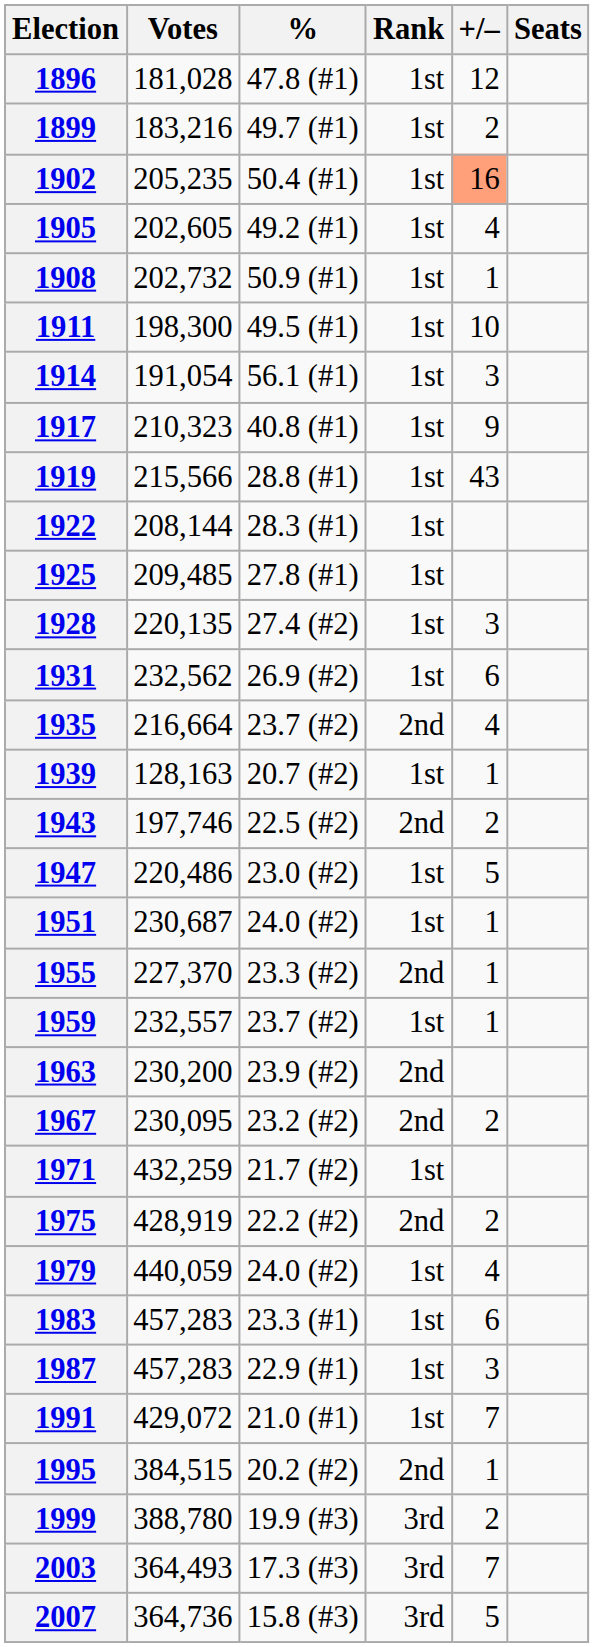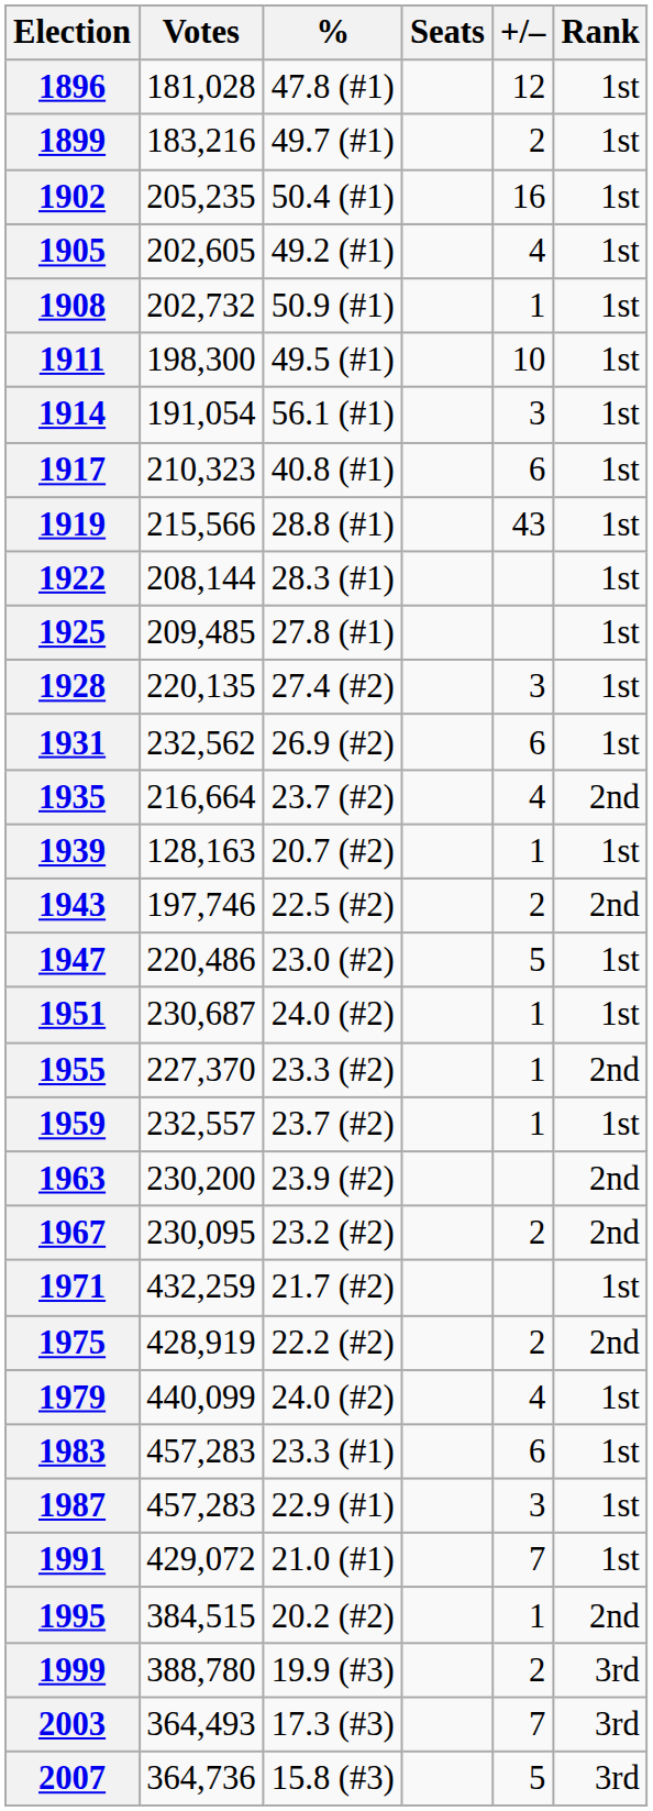 <table class="wikitable" style="font-size:97%; text-align:right;">
 <tr>
 <th>Election</th>
 <th>Votes</th>
 <th>%</th>
+<th>Seats</th>
+<th>+/–</th>
 <th>Rank</th>
-<th>+/–</th>
-<th>Seats</th>
 </tr>
 <tr>
 <th><a href='#'>1896</a></th>
 <td>181,028</td>
 <td>47.8 (#1)</td>
+<td></td>
+<td> 12</td>
 <td> 1st</td>
-<td> 12</td>
-<td></td>
 </tr>
 <tr>
 <th><a href='#'>1899</a></th>
 <td>183,216</td>
 <td>49.7 (#1)</td>
+<td></td>
+<td> 2</td>
 <td> 1st</td>
-<td> 2</td>
-<td></td>
 </tr>
 <tr>
 <th><a href='#'>1902</a></th>
 <td>205,235</td>
 <td>50.4 (#1)</td>
+<td></td>
+<td> 16</td>
 <td> 1st</td>
-<td style="background: lightsalmon;"> 16</td>
-<td></td>
 </tr>
 <tr>
 <th><a href='#'>1905</a></th>
 <td>202,605</td>
 <td>49.2 (#1)</td>
+<td></td>
+<td> 4</td>
 <td> 1st</td>
-<td> 4</td>
-<td></td>
 </tr>
 <tr>
 <th><a href='#'>1908</a></th>
 <td>202,732</td>
 <td>50.9 (#1)</td>
+<td></td>
+<td> 1</td>
 <td> 1st</td>
-<td> 1</td>
-<td></td>
 </tr>
 <tr>
 <th><a href='#'>1911</a></th>
 <td>198,300</td>
 <td>49.5 (#1)</td>
+<td></td>
+<td> 10</td>
 <td> 1st</td>
-<td> 10</td>
-<td></td>
 </tr>
 <tr>
 <th><a href='#'>1914</a></th>
 <td>191,054</td>
 <td>56.1 (#1)</td>
+<td></td>
+<td> 3</td>
 <td> 1st</td>
-<td> 3</td>
-<td></td>
 </tr>
 <tr>
 <th><a href='#'>1917</a></th>
 <td>210,323</td>
 <td>40.8 (#1)</td>
+<td></td>
+<td> 6</td>
 <td> 1st</td>
-<td> 9</td>
-<td></td>
 </tr>
 <tr>
 <th><a href='#'>1919</a></th>
 <td>215,566</td>
 <td>28.8 (#1)</td>
+<td></td>
+<td> 43</td>
 <td> 1st</td>
-<td> 43</td>
-<td></td>
 </tr>
 <tr>
 <th><a href='#'>1922</a></th>
 <td>208,144</td>
 <td>28.3 (#1)</td>
-<td> 1st</td>
 <td></td>
 <td></td>
+<td> 1st</td>
 </tr>
 <tr>
 <th><a href='#'>1925</a></th>
 <td>209,485</td>
 <td>27.8 (#1)</td>
-<td> 1st</td>
 <td></td>
 <td></td>
+<td> 1st</td>
 </tr>
 <tr>
 <th><a href='#'>1928</a></th>
 <td>220,135</td>
 <td>27.4 (#2)</td>
+<td></td>
+<td> 3</td>
 <td> 1st</td>
-<td> 3</td>
-<td></td>
 </tr>
 <tr>
 <th><a href='#'>1931</a></th>
 <td>232,562</td>
 <td>26.9 (#2)</td>
+<td></td>
+<td> 6</td>
 <td> 1st</td>
-<td> 6</td>
-<td></td>
 </tr>
 <tr>
 <th><a href='#'>1935</a></th>
 <td>216,664</td>
 <td>23.7 (#2)</td>
+<td></td>
+<td> 4</td>
 <td> 2nd</td>
-<td> 4</td>
-<td></td>
 </tr>
 <tr>
 <th><a href='#'>1939</a></th>
 <td>128,163</td>
 <td>20.7 (#2)</td>
+<td></td>
+<td> 1</td>
 <td> 1st</td>
-<td> 1</td>
-<td></td>
 </tr>
 <tr>
 <th><a href='#'>1943</a></th>
 <td>197,746</td>
 <td>22.5 (#2)</td>
+<td></td>
+<td> 2</td>
 <td> 2nd</td>
-<td> 2</td>
-<td></td>
 </tr>
 <tr>
 <th><a href='#'>1947</a></th>
 <td>220,486</td>
 <td>23.0 (#2)</td>
+<td></td>
+<td> 5</td>
 <td> 1st</td>
-<td> 5</td>
-<td></td>
 </tr>
 <tr>
 <th><a href='#'>1951</a></th>
 <td>230,687</td>
 <td>24.0 (#2)</td>
+<td></td>
+<td> 1</td>
 <td> 1st</td>
-<td> 1</td>
-<td></td>
 </tr>
 <tr>
 <th><a href='#'>1955</a></th>
 <td>227,370</td>
 <td>23.3 (#2)</td>
+<td></td>
+<td> 1</td>
 <td> 2nd</td>
-<td> 1</td>
-<td></td>
 </tr>
 <tr>
 <th><a href='#'>1959</a></th>
 <td>232,557</td>
 <td>23.7 (#2)</td>
+<td></td>
+<td> 1</td>
 <td> 1st</td>
-<td> 1</td>
-<td></td>
 </tr>
 <tr>
 <th><a href='#'>1963</a></th>
 <td>230,200</td>
 <td>23.9 (#2)</td>
-<td> 2nd</td>
 <td></td>
 <td></td>
+<td> 2nd</td>
 </tr>
 <tr>
 <th><a href='#'>1967</a></th>
 <td>230,095</td>
 <td>23.2 (#2)</td>
+<td></td>
+<td> 2</td>
 <td> 2nd</td>
-<td> 2</td>
-<td></td>
 </tr>
 <tr>
 <th><a href='#'>1971</a></th>
 <td>432,259</td>
 <td>21.7 (#2)</td>
-<td> 1st</td>
 <td></td>
 <td></td>
+<td> 1st</td>
 </tr>
 <tr>
 <th><a href='#'>1975</a></th>
 <td>428,919</td>
 <td>22.2 (#2)</td>
+<td></td>
+<td> 2</td>
 <td> 2nd</td>
-<td> 2</td>
-<td></td>
 </tr>
 <tr>
 <th><a href='#'>1979</a></th>
-<td>440,059</td>
+<td>440,099</td>
 <td>24.0 (#2)</td>
+<td></td>
+<td> 4</td>
 <td> 1st</td>
-<td> 4</td>
-<td></td>
 </tr>
 <tr>
 <th><a href='#'>1983</a></th>
 <td>457,283</td>
 <td>23.3 (#1)</td>
+<td></td>
+<td> 6</td>
 <td> 1st</td>
-<td> 6</td>
-<td></td>
 </tr>
 <tr>
 <th><a href='#'>1987</a></th>
 <td>457,283</td>
 <td>22.9 (#1)</td>
+<td></td>
+<td> 3</td>
 <td> 1st</td>
-<td> 3</td>
-<td></td>
 </tr>
 <tr>
 <th><a href='#'>1991</a></th>
 <td>429,072</td>
 <td>21.0 (#1)</td>
+<td></td>
+<td> 7</td>
 <td> 1st</td>
-<td> 7</td>
-<td></td>
 </tr>
 <tr>
 <th><a href='#'>1995</a></th>
 <td>384,515</td>
 <td>20.2 (#2)</td>
+<td></td>
+<td> 1</td>
 <td> 2nd</td>
-<td> 1</td>
-<td></td>
 </tr>
 <tr>
 <th><a href='#'>1999</a></th>
 <td>388,780</td>
 <td>19.9 (#3)</td>
+<td></td>
+<td> 2</td>
 <td> 3rd</td>
-<td> 2</td>
-<td></td>
 </tr>
 <tr>
 <th><a href='#'>2003</a></th>
 <td>364,493</td>
 <td>17.3 (#3)</td>
+<td></td>
+<td> 7</td>
 <td> 3rd</td>
-<td> 7</td>
-<td></td>
 </tr>
 <tr>
 <th><a href='#'>2007</a></th>
 <td>364,736</td>
 <td>15.8 (#3)</td>
+<td></td>
+<td> 5</td>
 <td> 3rd</td>
-<td> 5</td>
-<td></td>
 </tr>
 </table>
